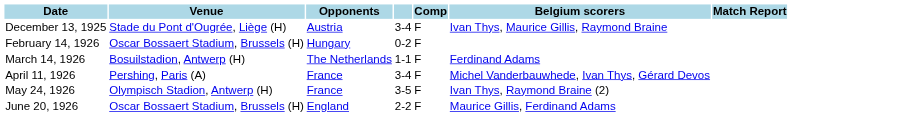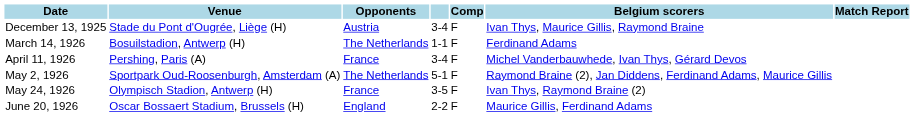 <table>
 <tr>
 <th style="background: lightblue;">Date</th>
 <th style="background: lightblue;">Venue</th>
 <th style="background: lightblue;">Opponents</th>
 <th style="background: lightblue;" align=center></th>
 <th style="background: lightblue;" align=center>Comp</th>
 <th style="background: lightblue;">Belgium scorers</th>
 <th style="background: lightblue;">Match Report</th>
 </tr>
 <tr>
 <td>December 13, 1925</td>
 <td><a href='#'>Stade du Pont d'Ougrée</a>, <a href='#'>Liège</a> (H)</td>
 <td><a href='#'>Austria</a></td>
 <td>3-4</td>
 <td>F</td>
 <td><a href='#'>Ivan Thys</a>, <a href='#'>Maurice Gillis</a>, <a href='#'>Raymond Braine</a></td>
-<td></td>
-</tr>
-<tr>
-<td>February 14, 1926</td>
-<td><a href='#'>Oscar Bossaert Stadium</a>, <a href='#'>Brussels</a> (H)</td>
-<td><a href='#'>Hungary</a></td>
-<td>0-2</td>
-<td>F</td>
-<td></td>
 <td></td>
 </tr>
 <tr>
 <td>March 14, 1926</td>
 <td><a href='#'>Bosuilstadion</a>, <a href='#'>Antwerp</a> (H)</td>
 <td><a href='#'>The Netherlands</a></td>
 <td>1-1</td>
 <td>F</td>
 <td><a href='#'>Ferdinand Adams</a></td>
 <td></td>
 </tr>
 <tr>
 <td>April 11, 1926</td>
 <td><a href='#'>Pershing</a>, <a href='#'>Paris</a> (A)</td>
 <td><a href='#'>France</a></td>
 <td>3-4</td>
 <td>F</td>
 <td><a href='#'>Michel Vanderbauwhede</a>, <a href='#'>Ivan Thys</a>, <a href='#'>Gérard Devos</a></td>
 <td></td>
 </tr>
 <tr>
+<td>May 2, 1926</td>
+<td><a href='#'>Sportpark Oud-Roosenburgh</a>, <a href='#'>Amsterdam</a> (A)</td>
+<td><a href='#'>The Netherlands</a></td>
+<td>5-1</td>
+<td>F</td>
+<td><a href='#'>Raymond Braine</a> (2), <a href='#'>Jan Diddens</a>, <a href='#'>Ferdinand Adams</a>, <a href='#'>Maurice Gillis</a></td>
+<td></td>
+</tr>
+<tr>
 <td>May 24, 1926</td>
 <td><a href='#'>Olympisch Stadion</a>, <a href='#'>Antwerp</a> (H)</td>
 <td><a href='#'>France</a></td>
 <td>3-5</td>
 <td>F</td>
 <td><a href='#'>Ivan Thys</a>, <a href='#'>Raymond Braine</a> (2)</td>
 <td></td>
 </tr>
 <tr>
 <td>June 20, 1926</td>
 <td><a href='#'>Oscar Bossaert Stadium</a>, <a href='#'>Brussels</a> (H)</td>
 <td><a href='#'>England</a></td>
 <td>2-2</td>
 <td>F</td>
 <td><a href='#'>Maurice Gillis</a>, <a href='#'>Ferdinand Adams</a></td>
 <td></td>
 </tr>
 </table>
